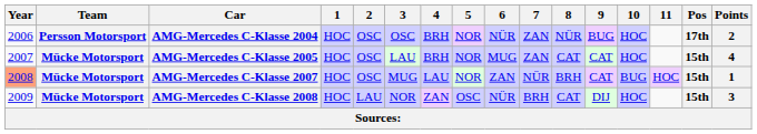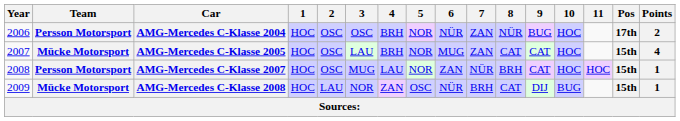 <table class="wikitable" border="1" style="text-align:center; font-size:85%;">
 <tr>
 <th>Year</th>
 <th>Team</th>
 <th>Car</th>
 <th>1</th>
 <th>2</th>
 <th>3</th>
 <th>4</th>
 <th>5</th>
 <th>6</th>
 <th>7</th>
 <th>8</th>
 <th>9</th>
 <th>10</th>
 <th>11</th>
 <th>Pos</th>
 <th>Points</th>
 </tr>
 <tr>
 <td><a href='#'>2006</a></td>
 <th nowrap><a href='#'>Persson Motorsport</a></th>
 <th nowrap><a href='#'>AMG-Mercedes C-Klasse 2004</a></th>
 <td style="background:#cfcfff;"><a href='#'>HOC</a><br></td>
 <td style="background:#cfcfff;"><a href='#'>OSC</a><br></td>
 <td style="background:#cfcfff;"><a href='#'>OSC</a><br></td>
 <td style="background:#cfcfff;"><a href='#'>BRH</a><br></td>
 <td style="background:#efcfff;"><a href='#'>NOR</a><br></td>
 <td style="background:#cfcfff;"><a href='#'>NÜR</a><br></td>
 <td style="background:#cfcfff;"><a href='#'>ZAN</a><br></td>
 <td style="background:#cfcfff;"><a href='#'>NÜR</a><br></td>
 <td style="background:#efcfff;"><a href='#'>BUG</a><br></td>
 <td style="background:#cfcfff;"><a href='#'>HOC</a><br></td>
 <td></td>
 <th>17th</th>
 <th>2</th>
 </tr>
 <tr>
 <td><a href='#'>2007</a></td>
 <th nowrap><a href='#'>Mücke Motorsport</a></th>
 <th nowrap><a href='#'>AMG-Mercedes C-Klasse 2005</a></th>
 <td style="background:#cfcfff;"><a href='#'>HOC</a><br></td>
 <td style="background:#cfcfff;"><a href='#'>OSC</a><br></td>
 <td style="background:#dfffdf;"><a href='#'>LAU</a><br></td>
 <td style="background:#cfcfff;"><a href='#'>BRH</a><br></td>
 <td style="background:#cfcfff;"><a href='#'>NOR</a><br></td>
 <td style="background:#cfcfff;"><a href='#'>MUG</a><br></td>
 <td style="background:#cfcfff;"><a href='#'>ZAN</a><br></td>
 <td style="background:#cfcfff;"><a href='#'>CAT</a><br></td>
 <td style="background:#dfffdf;"><a href='#'>CAT</a><br></td>
 <td style="background:#cfcfff;"><a href='#'>HOC</a><br></td>
 <td></td>
 <th>15th</th>
 <th>4</th>
 </tr>
 <tr>
-<td style="background: lightsalmon;"><a href='#'>2008</a></td>
-<th nowrap><a href='#'>Mücke Motorsport</a></th>
+<td><a href='#'>2008</a></td>
+<th nowrap><a href='#'>Persson Motorsport</a></th>
 <th nowrap><a href='#'>AMG-Mercedes C-Klasse 2007</a></th>
 <td style="background:#cfcfff;"><a href='#'>HOC</a><br></td>
 <td style="background:#cfcfff;"><a href='#'>OSC</a><br></td>
 <td style="background:#cfcfff;"><a href='#'>MUG</a><br></td>
 <td style="background:#cfcfff;"><a href='#'>LAU</a><br></td>
 <td style="background:#dfffdf;"><a href='#'>NOR</a><br></td>
 <td style="background:#cfcfff;"><a href='#'>ZAN</a><br></td>
 <td style="background:#cfcfff;"><a href='#'>NÜR</a><br></td>
 <td style="background:#cfcfff;"><a href='#'>BRH</a><br></td>
 <td style="background:#efcfff;"><a href='#'>CAT</a><br></td>
-<td style="background:#cfcfff;"><a href='#'>BUG</a><br></td>
+<td style="background:#cfcfff;"><a href='#'>HOC</a><br></td>
 <td style="background:#efcfff;"><a href='#'>HOC</a><br></td>
 <th>15th</th>
 <th>1</th>
 </tr>
 <tr>
 <td><a href='#'>2009</a></td>
 <th nowrap><a href='#'>Mücke Motorsport</a></th>
 <th nowrap><a href='#'>AMG-Mercedes C-Klasse 2008</a></th>
 <td style="background:#cfcfff;"><a href='#'>HOC</a><br></td>
 <td style="background:#cfcfff;"><a href='#'>LAU</a><br></td>
 <td style="background:#cfcfff;"><a href='#'>NOR</a><br></td>
 <td style="background:#efcfff;"><a href='#'>ZAN</a><br></td>
 <td style="background:#cfcfff;"><a href='#'>OSC</a><br></td>
 <td style="background:#cfcfff;"><a href='#'>NÜR</a><br></td>
 <td style="background:#cfcfff;"><a href='#'>BRH</a><br></td>
 <td style="background:#cfcfff;"><a href='#'>CAT</a><br></td>
 <td style="background:#dfffdf;"><a href='#'>DIJ</a><br></td>
-<td style="background:#cfcfff;"><a href='#'>HOC</a><br></td>
+<td style="background:#cfcfff;"><a href='#'>BUG</a><br></td>
 <td></td>
 <th>15th</th>
-<th>3</th>
+<th>1</th>
 </tr>
 <tr>
 <th colspan="16">Sources:</th>
 </tr>
 </table>
